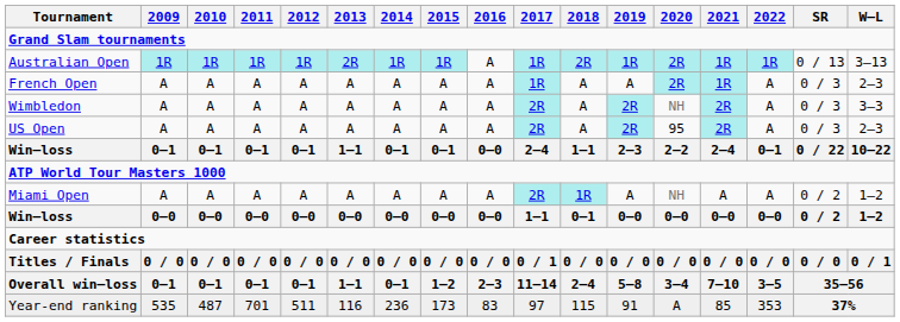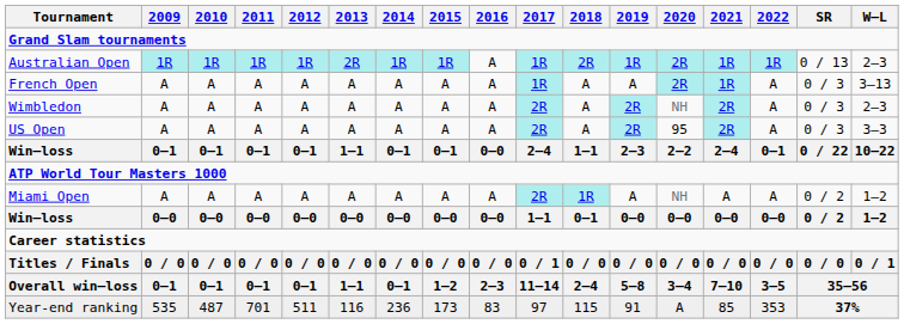 <table class=wikitable style=text-align:center;font-size:97%>
 <tr>
 <th>Tournament</th>
 <th><a href='#'>2009</a></th>
 <th><a href='#'>2010</a></th>
 <th><a href='#'>2011</a></th>
 <th><a href='#'>2012</a></th>
 <th><a href='#'>2013</a></th>
 <th><a href='#'>2014</a></th>
 <th><a href='#'>2015</a></th>
 <th><a href='#'>2016</a></th>
 <th><a href='#'>2017</a></th>
 <th><a href='#'>2018</a></th>
 <th><a href='#'>2019</a></th>
 <th><a href='#'>2020</a></th>
 <th><a href='#'>2021</a></th>
 <th><a href='#'>2022</a></th>
 <th>SR</th>
 <th>W–L</th>
 </tr>
 <tr>
 <td colspan="17" align="left"><a href='#'><strong>Grand Slam tournaments</strong></a></td>
 </tr>
 <tr>
 <td align=left><a href='#'>Australian Open</a></td>
 <td bgcolor=afeeee><a href='#'>1R</a></td>
 <td bgcolor=afeeee><a href='#'>1R</a></td>
 <td bgcolor=afeeee><a href='#'>1R</a></td>
 <td bgcolor=afeeee><a href='#'>1R</a></td>
 <td bgcolor=afeeee><a href='#'>2R</a></td>
 <td bgcolor=afeeee><a href='#'>1R</a></td>
 <td bgcolor=afeeee><a href='#'>1R</a></td>
 <td>A</td>
 <td bgcolor=afeeee><a href='#'>1R</a></td>
 <td bgcolor=afeeee><a href='#'>2R</a></td>
 <td bgcolor=afeeee><a href='#'>1R</a></td>
 <td bgcolor=afeeee><a href='#'>2R</a></td>
 <td bgcolor=afeeee><a href='#'>1R</a></td>
 <td bgcolor=afeeee><a href='#'>1R</a></td>
 <td>0 / 13</td>
-<td>3–13</td>
+<td>2–3</td>
 </tr>
 <tr>
 <td align=left><a href='#'>French Open</a></td>
 <td>A</td>
 <td>A</td>
 <td>A</td>
 <td>A</td>
 <td>A</td>
 <td>A</td>
 <td>A</td>
 <td>A</td>
 <td bgcolor=afeeee><a href='#'>1R</a></td>
 <td>A</td>
 <td>A</td>
 <td bgcolor=afeeee><a href='#'>2R</a></td>
 <td bgcolor=afeeee><a href='#'>1R</a></td>
 <td>A</td>
 <td>0 / 3</td>
-<td>2–3</td>
+<td>3–13</td>
 </tr>
 <tr>
 <td align=left><a href='#'>Wimbledon</a></td>
 <td>A</td>
 <td>A</td>
 <td>A</td>
 <td>A</td>
 <td>A</td>
 <td>A</td>
 <td>A</td>
 <td>A</td>
 <td bgcolor=afeeee><a href='#'>2R</a></td>
 <td>A</td>
 <td bgcolor=afeeee><a href='#'>2R</a></td>
 <td style=color:#767676>NH</td>
 <td bgcolor=afeeee><a href='#'>2R</a></td>
 <td>A</td>
 <td>0 / 3</td>
-<td>3–3</td>
+<td>2–3</td>
 </tr>
 <tr>
 <td align=left><a href='#'>US Open</a></td>
 <td>A</td>
 <td>A</td>
 <td>A</td>
 <td>A</td>
 <td>A</td>
 <td>A</td>
 <td>A</td>
 <td>A</td>
 <td bgcolor=afeeee><a href='#'>2R</a></td>
 <td>A</td>
 <td bgcolor=afeeee><a href='#'>2R</a></td>
 <td>95</td>
 <td bgcolor=afeeee><a href='#'>2R</a></td>
 <td>A</td>
 <td>0 / 3</td>
-<td>2–3</td>
+<td>3–3</td>
 </tr>
 <tr>
 <th style=text-align:left>Win–loss</th>
 <th>0–1</th>
 <th>0–1</th>
 <th>0–1</th>
 <th>0–1</th>
 <th>1–1</th>
 <th>0–1</th>
 <th>0–1</th>
 <th>0–0</th>
 <th>2–4</th>
 <th>1–1</th>
 <th>2–3</th>
 <th>2–2</th>
 <th>2–4</th>
 <th>0–1</th>
 <th>0 / 22</th>
 <th>10–22</th>
 </tr>
 <tr>
 <td colspan="17" align="left"><strong><a href='#'>ATP World Tour Masters 1000</a></strong></td>
 </tr>
 <tr>
 <td align=left><a href='#'>Miami Open</a></td>
 <td>A</td>
 <td>A</td>
 <td>A</td>
 <td>A</td>
 <td>A</td>
 <td>A</td>
 <td>A</td>
 <td>A</td>
 <td bgcolor=afeeee><a href='#'>2R</a></td>
 <td bgcolor=afeeee><a href='#'>1R</a></td>
 <td>A</td>
 <td style=color:#767676>NH</td>
 <td>A</td>
 <td>A</td>
 <td>0 / 2</td>
 <td>1–2</td>
 </tr>
 <tr>
 <th style=text-align:left>Win–loss</th>
 <th>0–0</th>
 <th>0–0</th>
 <th>0–0</th>
 <th>0–0</th>
 <th>0–0</th>
 <th>0–0</th>
 <th>0–0</th>
 <th>0–0</th>
 <th>1–1</th>
 <th>0–1</th>
 <th>0–0</th>
 <th>0–0</th>
 <th>0–0</th>
 <th>0–0</th>
 <th>0 / 2</th>
 <th>1–2</th>
 </tr>
 <tr>
 <td colspan="17" align="left"><strong>Career statistics</strong></td>
 </tr>
 <tr>
 <th style=text-align:left>Titles / Finals</th>
 <th>0 / 0</th>
 <th>0 / 0</th>
 <th>0 / 0</th>
 <th>0 / 0</th>
 <th>0 / 0</th>
 <th>0 / 0</th>
 <th>0 / 0</th>
 <th>0 / 0</th>
 <th>0 / 1</th>
 <th>0 / 0</th>
 <th>0 / 0</th>
 <th>0 / 0</th>
 <th>0 / 0</th>
 <th>0 / 0</th>
 <th>0 / 0</th>
 <th>0 / 1</th>
 </tr>
 <tr>
 <th style=text-align:left>Overall win–loss</th>
 <th>0–1</th>
 <th>0–1</th>
 <th>0–1</th>
 <th>0–1</th>
 <th>1–1</th>
 <th>0–1</th>
 <th>1–2</th>
 <th>2–3</th>
 <th>11–14</th>
 <th>2–4</th>
 <th>5–8</th>
 <th>3–4</th>
 <th>7–10</th>
 <th>3–5</th>
 <th colspan="2">35–56</th>
 </tr>
 <tr bgcolor=efefef>
 <td align=left>Year-end ranking</td>
 <td>535</td>
 <td>487</td>
 <td>701</td>
 <td>511</td>
 <td>116</td>
 <td>236</td>
 <td>173</td>
 <td>83</td>
 <td>97</td>
 <td>115</td>
 <td>91</td>
 <td>A</td>
 <td>85</td>
 <td>353</td>
 <th colspan=2>37%</th>
 </tr>
 </table>
